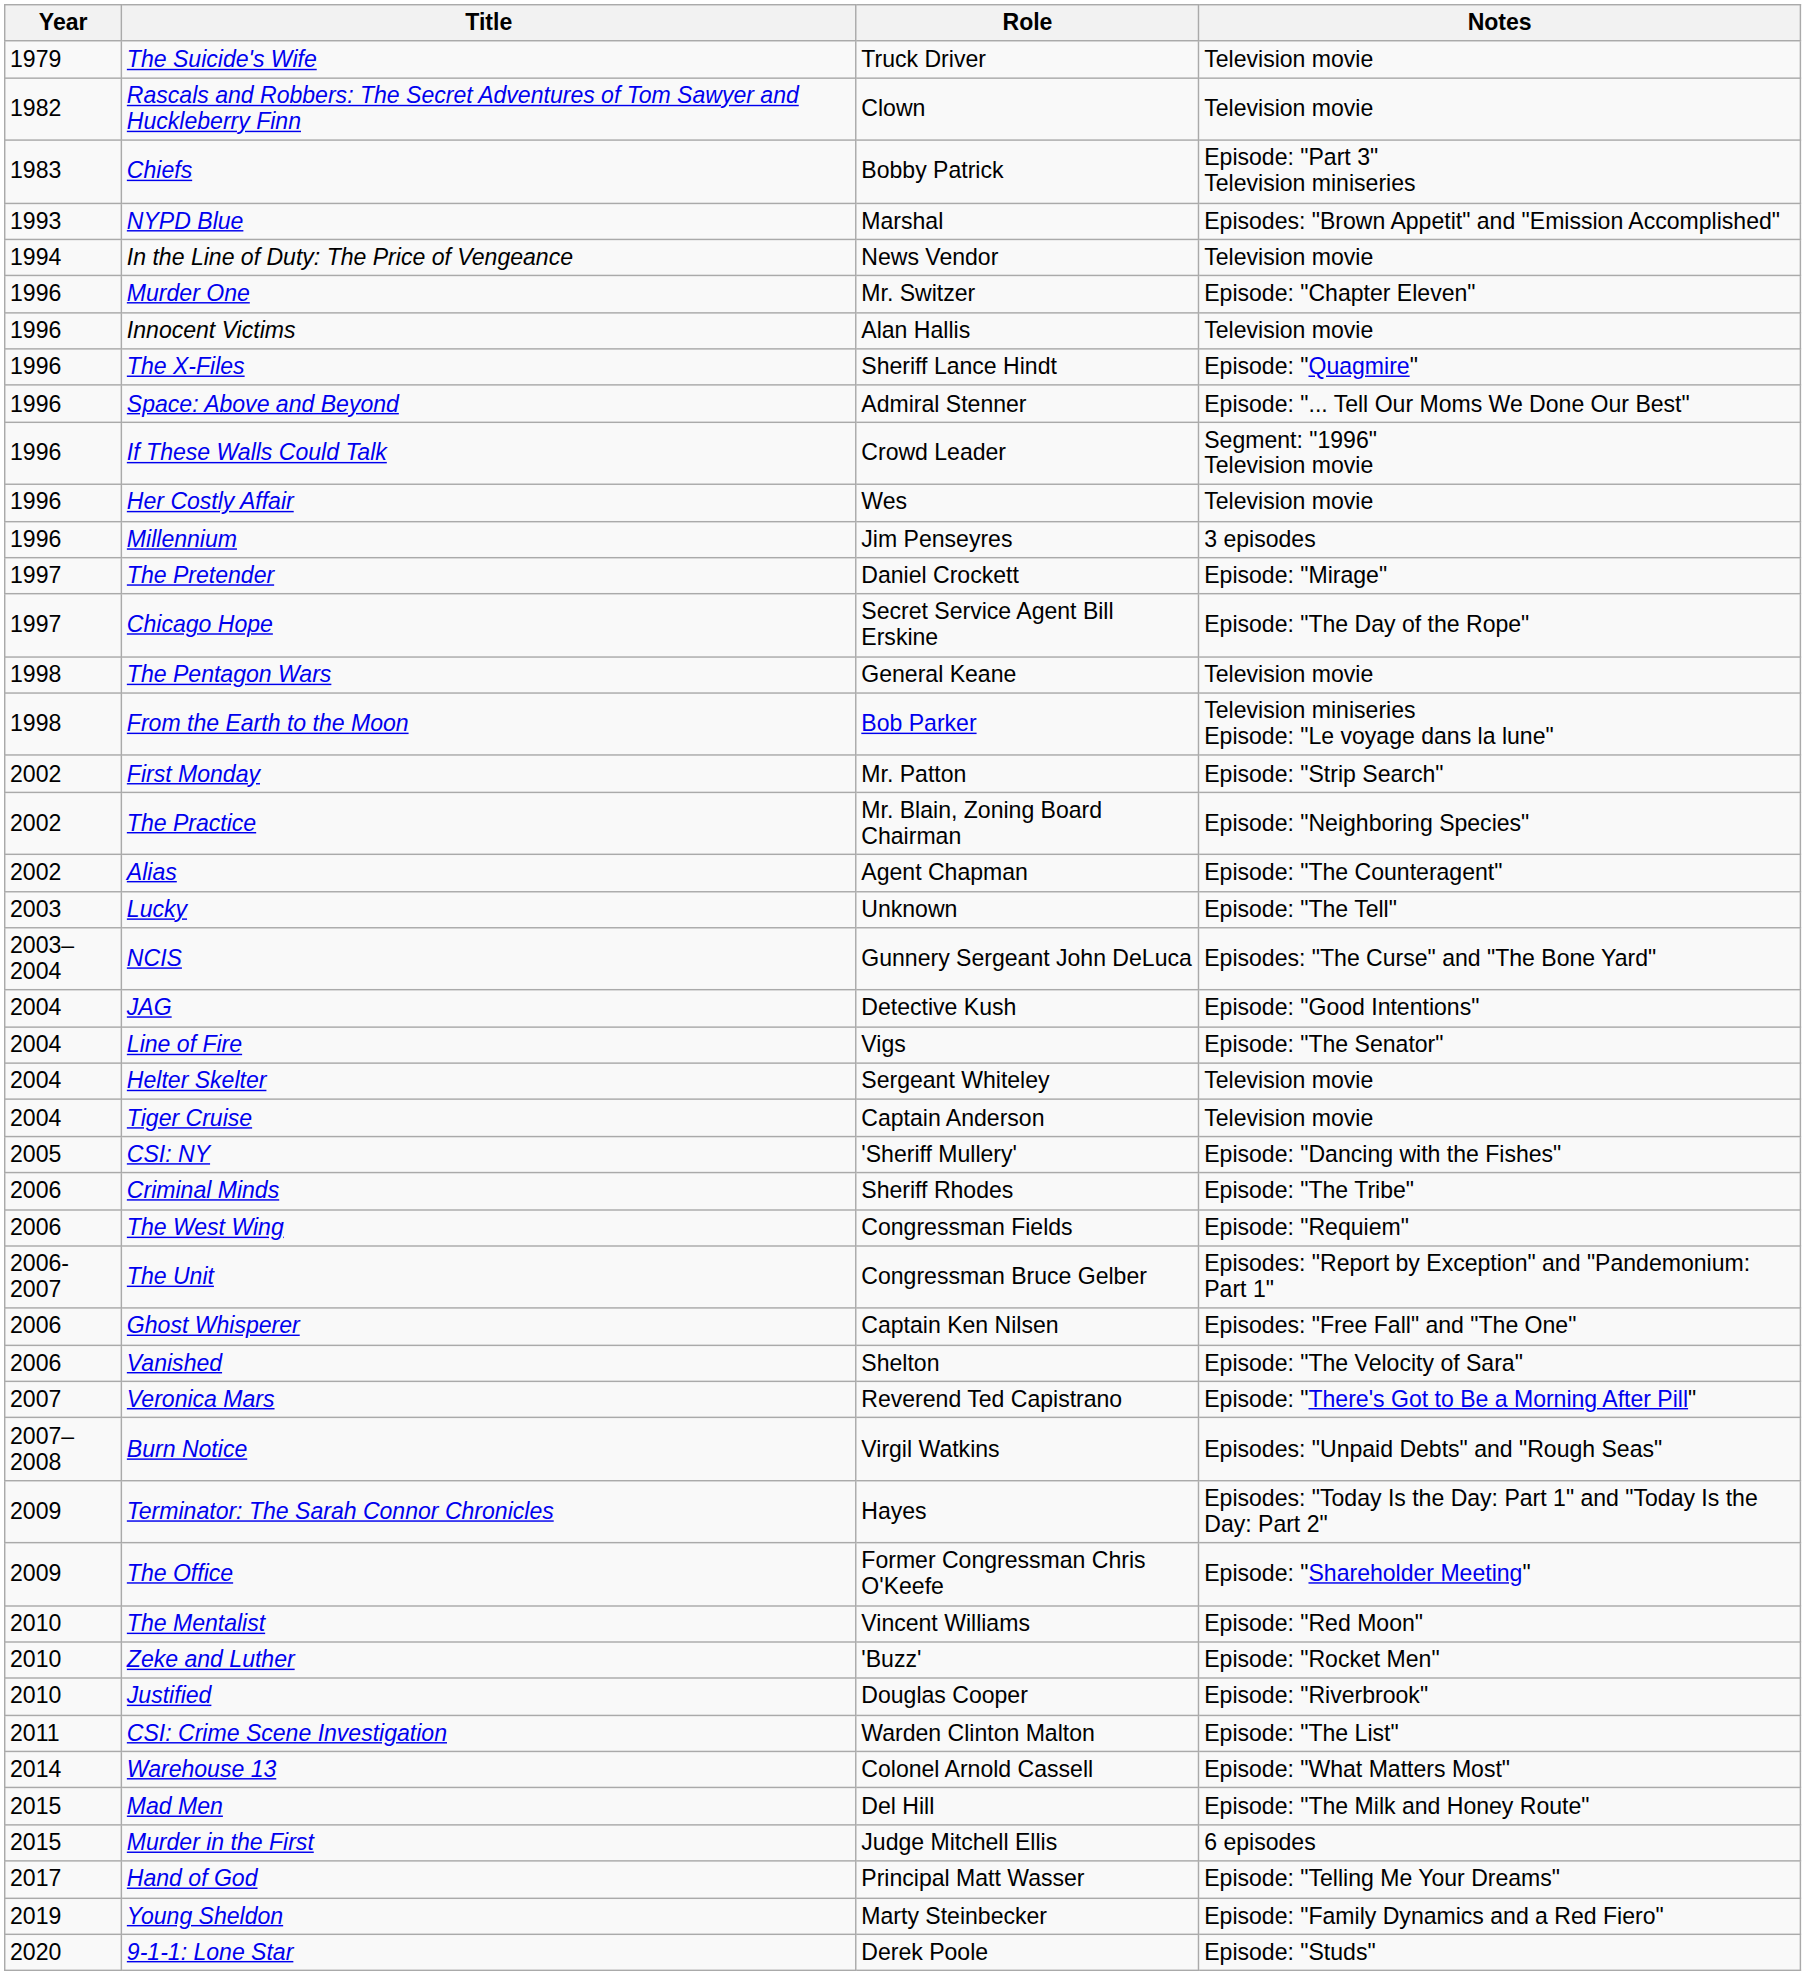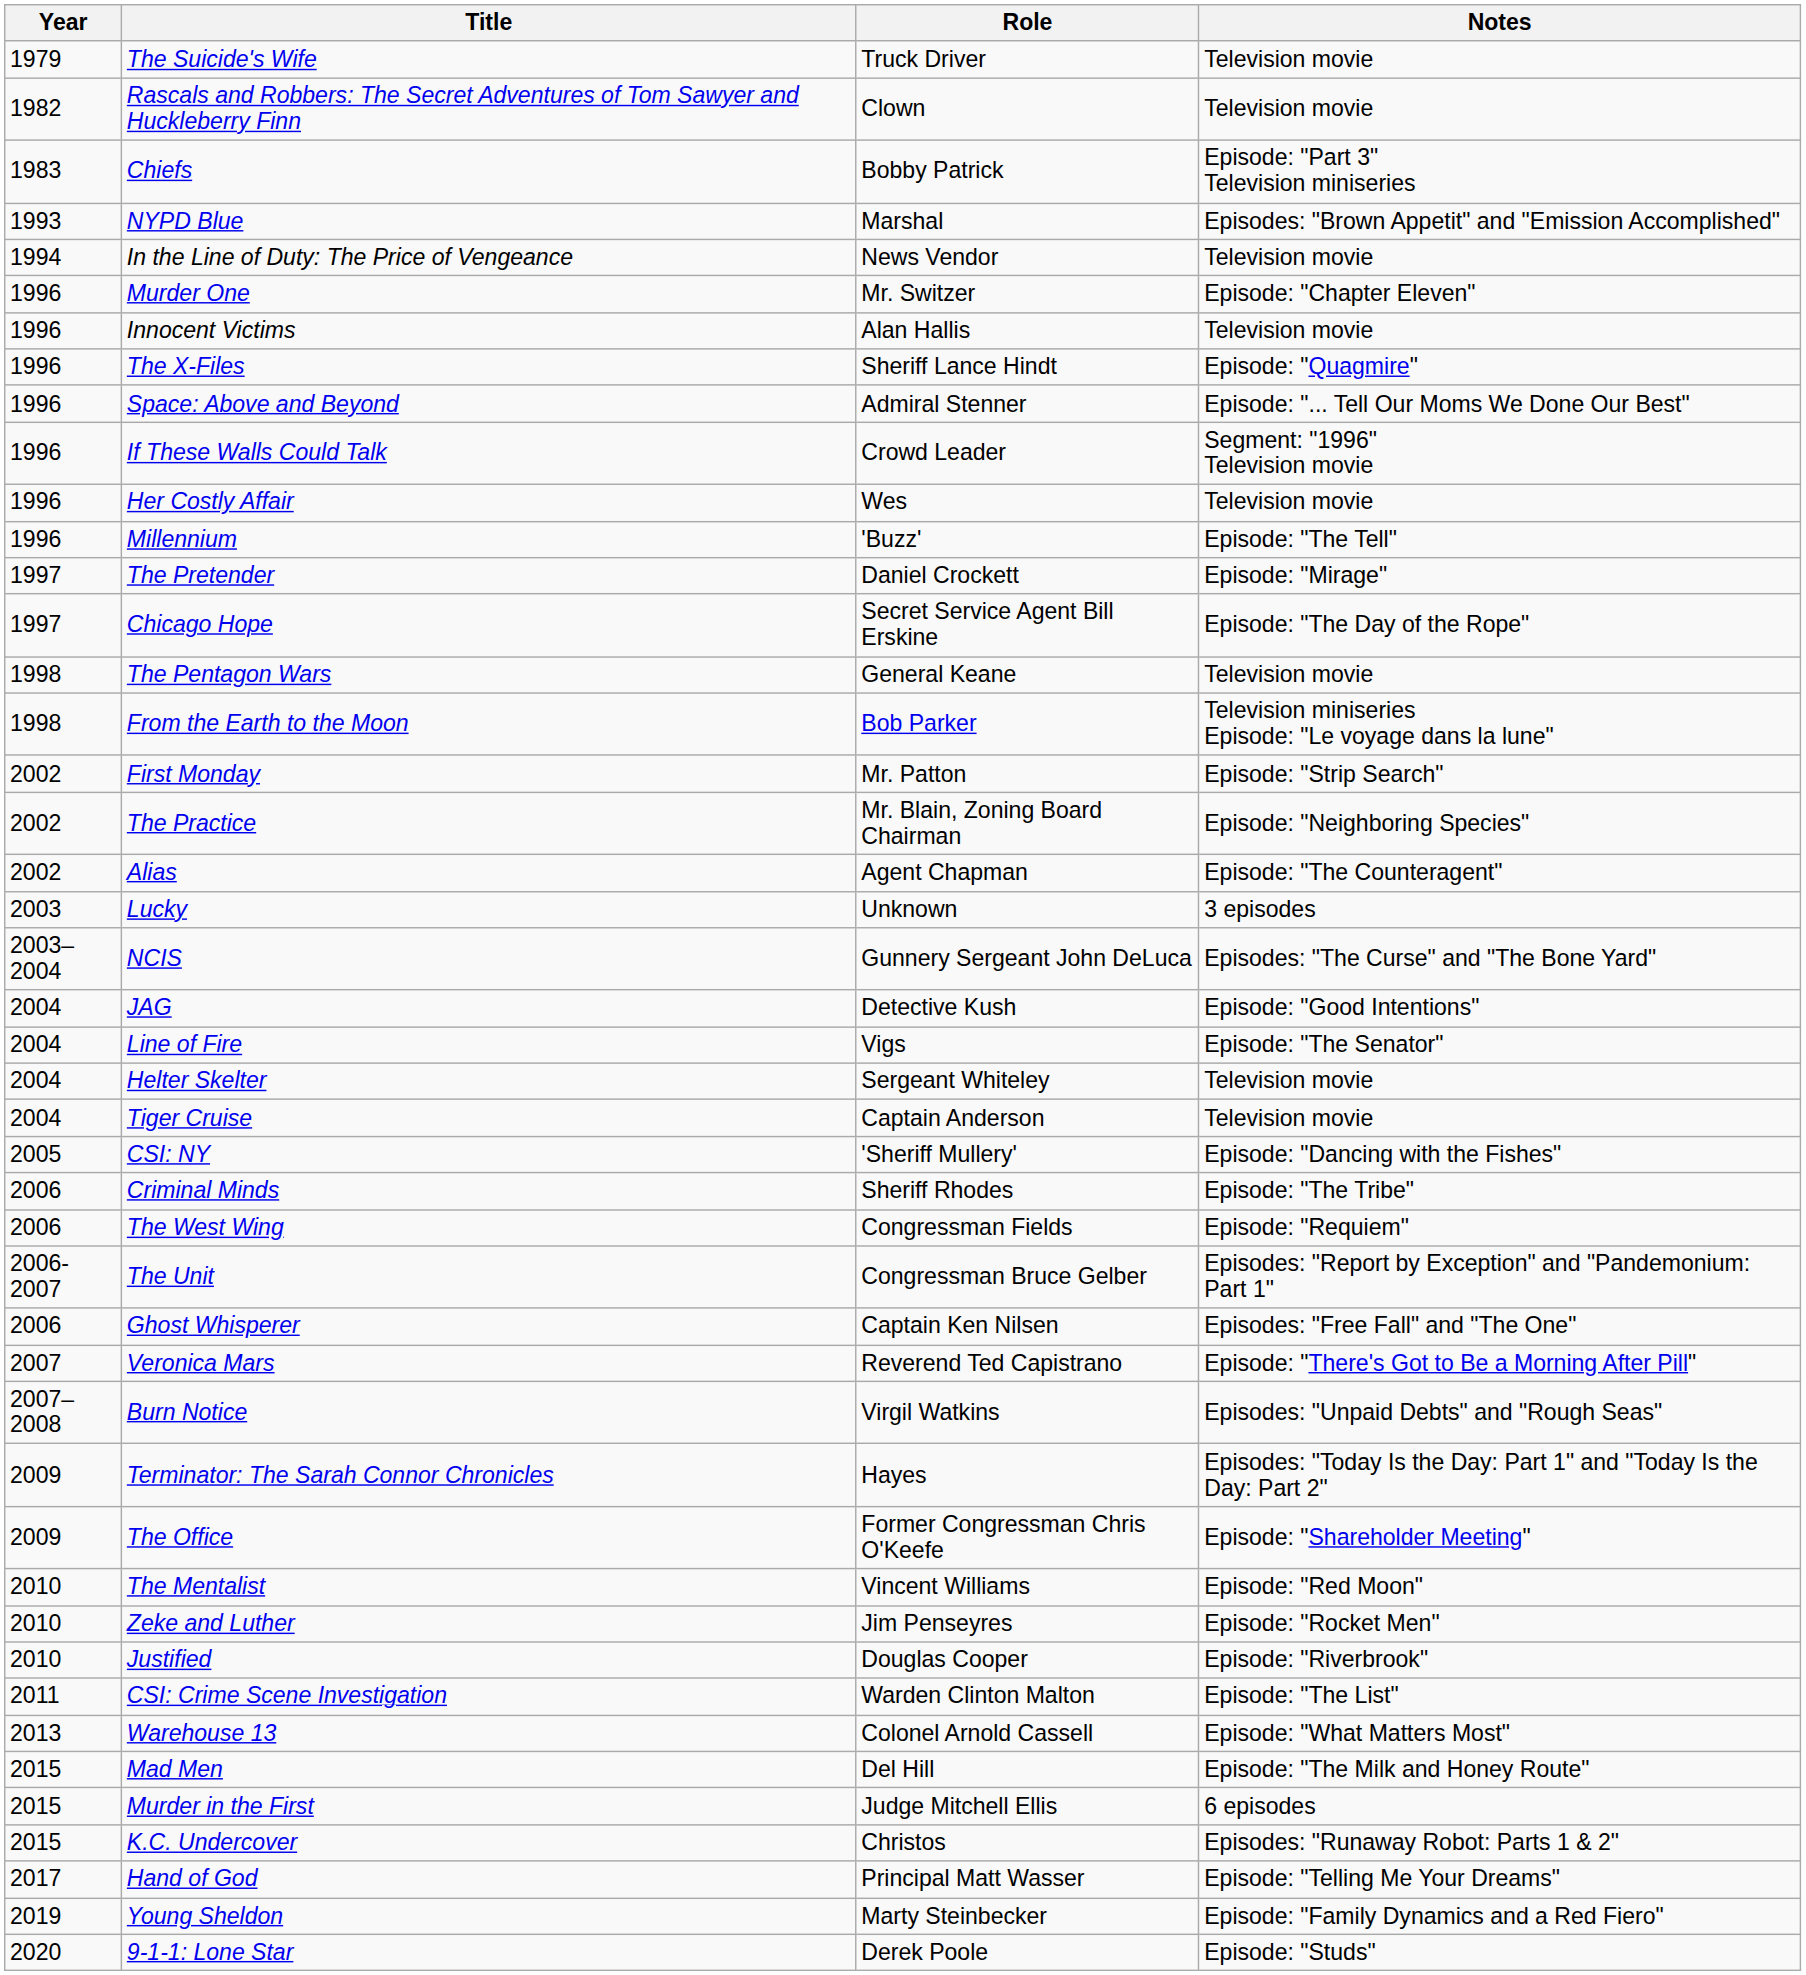 <table class="wikitable sortable">
 <tr>
 <th>Year</th>
 <th>Title</th>
 <th>Role</th>
 <th>Notes</th>
 </tr>
 <tr>
 <td>1979</td>
 <td><em><a href='#'>The Suicide's Wife</a></em></td>
 <td>Truck Driver</td>
 <td>Television movie</td>
 </tr>
 <tr>
 <td>1982</td>
 <td><em><a href='#'>Rascals and Robbers: The Secret Adventures of Tom Sawyer and Huckleberry Finn</a></em></td>
 <td>Clown</td>
 <td>Television movie</td>
 </tr>
 <tr>
 <td>1983</td>
 <td><em><a href='#'>Chiefs</a></em></td>
 <td>Bobby Patrick</td>
 <td>Episode: "Part 3"<br>Television miniseries</td>
 </tr>
 <tr>
 <td>1993</td>
 <td><em><a href='#'>NYPD Blue</a></em></td>
 <td>Marshal</td>
 <td>Episodes: "Brown Appetit" and "Emission Accomplished"</td>
 </tr>
 <tr>
 <td>1994</td>
 <td><em>In the Line of Duty: The Price of Vengeance</em></td>
 <td>News Vendor</td>
 <td>Television movie</td>
 </tr>
 <tr>
 <td>1996</td>
 <td><em><a href='#'>Murder One</a></em></td>
 <td>Mr. Switzer</td>
 <td>Episode: "Chapter Eleven"</td>
 </tr>
 <tr>
 <td>1996</td>
 <td><em>Innocent Victims</em></td>
 <td>Alan Hallis</td>
 <td>Television movie</td>
 </tr>
 <tr>
 <td>1996</td>
 <td><em><a href='#'>The X-Files</a></em></td>
 <td>Sheriff Lance Hindt</td>
 <td>Episode: "<a href='#'>Quagmire</a>"</td>
 </tr>
 <tr>
 <td>1996</td>
 <td><em><a href='#'>Space: Above and Beyond</a></em></td>
 <td>Admiral Stenner</td>
 <td>Episode: "... Tell Our Moms We Done Our Best"</td>
 </tr>
 <tr>
 <td>1996</td>
 <td><em><a href='#'>If These Walls Could Talk</a></em></td>
 <td>Crowd Leader</td>
 <td>Segment: "1996"<br>Television movie</td>
 </tr>
 <tr>
 <td>1996</td>
 <td><em><a href='#'>Her Costly Affair</a></em></td>
 <td>Wes</td>
 <td>Television movie</td>
 </tr>
 <tr>
 <td>1996</td>
 <td><em><a href='#'>Millennium</a></em></td>
-<td>Jim Penseyres</td>
-<td>3 episodes</td>
+<td>'Buzz'</td>
+<td>Episode: "The Tell"</td>
 </tr>
 <tr>
 <td>1997</td>
 <td><em><a href='#'>The Pretender</a></em></td>
 <td>Daniel Crockett</td>
 <td>Episode: "Mirage"</td>
 </tr>
 <tr>
 <td>1997</td>
 <td><em><a href='#'>Chicago Hope</a></em></td>
 <td>Secret Service Agent Bill Erskine</td>
 <td>Episode: "The Day of the Rope"</td>
 </tr>
 <tr>
 <td>1998</td>
 <td><em><a href='#'>The Pentagon Wars</a></em></td>
 <td>General Keane</td>
 <td>Television movie</td>
 </tr>
 <tr>
 <td>1998</td>
 <td><em><a href='#'>From the Earth to the Moon</a></em></td>
 <td><a href='#'>Bob Parker</a></td>
 <td>Television miniseries<br>Episode: "Le voyage dans la lune"</td>
 </tr>
 <tr>
 <td>2002</td>
 <td><em><a href='#'>First Monday</a></em></td>
 <td>Mr. Patton</td>
 <td>Episode: "Strip Search"</td>
 </tr>
 <tr>
 <td>2002</td>
 <td><em><a href='#'>The Practice</a></em></td>
 <td>Mr. Blain, Zoning Board Chairman</td>
 <td>Episode: "Neighboring Species"</td>
 </tr>
 <tr>
 <td>2002</td>
 <td><em><a href='#'>Alias</a></em></td>
 <td>Agent Chapman</td>
 <td>Episode: "The Counteragent"</td>
 </tr>
 <tr>
 <td>2003</td>
 <td><em><a href='#'>Lucky</a></em></td>
 <td>Unknown</td>
-<td>Episode: "The Tell"</td>
+<td>3 episodes</td>
 </tr>
 <tr>
 <td>2003–2004</td>
 <td><em><a href='#'>NCIS</a></em></td>
 <td>Gunnery Sergeant John DeLuca</td>
 <td>Episodes: "The Curse" and "The Bone Yard"</td>
 </tr>
 <tr>
 <td>2004</td>
 <td><em><a href='#'>JAG</a></em></td>
 <td>Detective Kush</td>
 <td>Episode: "Good Intentions"</td>
 </tr>
 <tr>
 <td>2004</td>
 <td><em><a href='#'>Line of Fire</a></em></td>
 <td>Vigs</td>
 <td>Episode: "The Senator"</td>
 </tr>
 <tr>
 <td>2004</td>
 <td><em><a href='#'>Helter Skelter</a></em></td>
 <td>Sergeant Whiteley</td>
 <td>Television movie</td>
 </tr>
 <tr>
 <td>2004</td>
 <td><em><a href='#'>Tiger Cruise</a></em></td>
 <td>Captain Anderson</td>
 <td>Television movie</td>
 </tr>
 <tr>
 <td>2005</td>
 <td><em><a href='#'>CSI: NY</a></em></td>
 <td>'Sheriff Mullery'</td>
 <td>Episode: "Dancing with the Fishes"</td>
 </tr>
 <tr>
 <td>2006</td>
 <td><em><a href='#'>Criminal Minds</a></em></td>
 <td>Sheriff Rhodes</td>
 <td>Episode: "The Tribe"</td>
 </tr>
 <tr>
 <td>2006</td>
 <td><em><a href='#'>The West Wing</a></em></td>
 <td>Congressman Fields</td>
 <td>Episode: "Requiem"</td>
 </tr>
 <tr>
 <td>2006-2007</td>
 <td><em><a href='#'>The Unit</a></em></td>
 <td>Congressman Bruce Gelber</td>
 <td>Episodes: "Report by Exception" and "Pandemonium: Part 1"</td>
 </tr>
 <tr>
 <td>2006</td>
 <td><em><a href='#'>Ghost Whisperer</a></em></td>
 <td>Captain Ken Nilsen</td>
 <td>Episodes: "Free Fall" and "The One"</td>
 </tr>
 <tr>
-<td>2006</td>
-<td><em><a href='#'>Vanished</a></em></td>
-<td>Shelton</td>
-<td>Episode: "The Velocity of Sara"</td>
-</tr>
-<tr>
 <td>2007</td>
 <td><em><a href='#'>Veronica Mars</a></em></td>
 <td>Reverend Ted Capistrano</td>
 <td>Episode: "<a href='#'>There's Got to Be a Morning After Pill</a>"</td>
 </tr>
 <tr>
 <td>2007–2008</td>
 <td><em><a href='#'>Burn Notice</a></em></td>
 <td>Virgil Watkins</td>
 <td>Episodes: "Unpaid Debts" and "Rough Seas"</td>
 </tr>
 <tr>
 <td>2009</td>
 <td><em><a href='#'>Terminator: The Sarah Connor Chronicles</a></em></td>
 <td>Hayes</td>
 <td>Episodes: "Today Is the Day: Part 1" and "Today Is the Day: Part 2"</td>
 </tr>
 <tr>
 <td>2009</td>
 <td><em><a href='#'>The Office</a></em></td>
 <td>Former Congressman Chris O'Keefe</td>
 <td>Episode: "<a href='#'>Shareholder Meeting</a>"</td>
 </tr>
 <tr>
 <td>2010</td>
 <td><em><a href='#'>The Mentalist</a></em></td>
 <td>Vincent Williams</td>
 <td>Episode: "Red Moon"</td>
 </tr>
 <tr>
 <td>2010</td>
 <td><em><a href='#'>Zeke and Luther</a></em></td>
-<td>'Buzz'</td>
+<td>Jim Penseyres</td>
 <td>Episode: "Rocket Men"</td>
 </tr>
 <tr>
 <td>2010</td>
 <td><em><a href='#'>Justified</a></em></td>
 <td>Douglas Cooper</td>
 <td>Episode: "Riverbrook"</td>
 </tr>
 <tr>
 <td>2011</td>
 <td><em><a href='#'>CSI: Crime Scene Investigation</a></em></td>
 <td>Warden Clinton Malton</td>
 <td>Episode: "The List"</td>
 </tr>
 <tr>
-<td>2014</td>
+<td>2013</td>
 <td><em><a href='#'>Warehouse 13</a></em></td>
 <td>Colonel Arnold Cassell</td>
 <td>Episode: "What Matters Most"</td>
 </tr>
 <tr>
 <td>2015</td>
 <td><em><a href='#'>Mad Men</a></em></td>
 <td>Del Hill</td>
 <td>Episode: "The Milk and Honey Route"</td>
 </tr>
 <tr>
 <td>2015</td>
 <td><em><a href='#'>Murder in the First</a></em></td>
 <td>Judge Mitchell Ellis</td>
 <td>6 episodes</td>
+</tr>
+<tr>
+<td>2015</td>
+<td><em><a href='#'>K.C. Undercover</a></em></td>
+<td>Christos</td>
+<td>Episodes: "Runaway Robot: Parts 1 & 2"</td>
 </tr>
 <tr>
 <td>2017</td>
 <td><em><a href='#'>Hand of God</a></em></td>
 <td>Principal Matt Wasser</td>
 <td>Episode: "Telling Me Your Dreams"</td>
 </tr>
 <tr>
 <td>2019</td>
 <td><em><a href='#'>Young Sheldon</a></em></td>
 <td>Marty Steinbecker</td>
 <td>Episode: "Family Dynamics and a Red Fiero"</td>
 </tr>
 <tr>
 <td>2020</td>
 <td><em><a href='#'>9-1-1: Lone Star</a></em></td>
 <td>Derek Poole</td>
 <td>Episode: "Studs"</td>
 </tr>
 </table>
